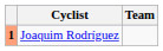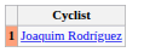 <table class="wikitable">
 <tr style="background:#ccccff;">
 <th></th>
 <th>Cyclist</th>
-<th>Team</th>
 </tr>
 <tr>
 <td style="background: lightsalmon;"><strong>1</strong></td>
 <td><a href='#'>Joaquim Rodríguez</a></td>
-<td></td>
 </tr>
 </table>
